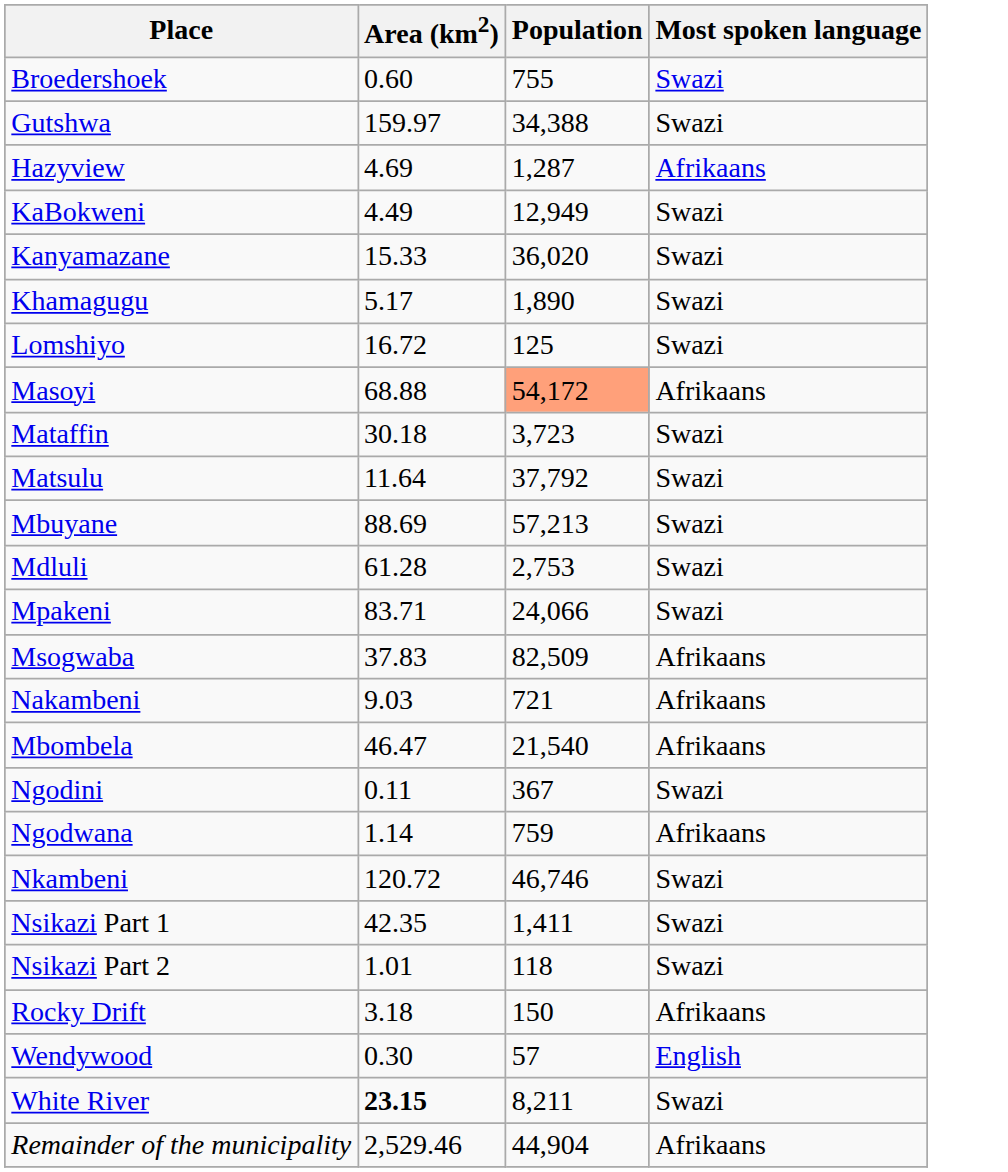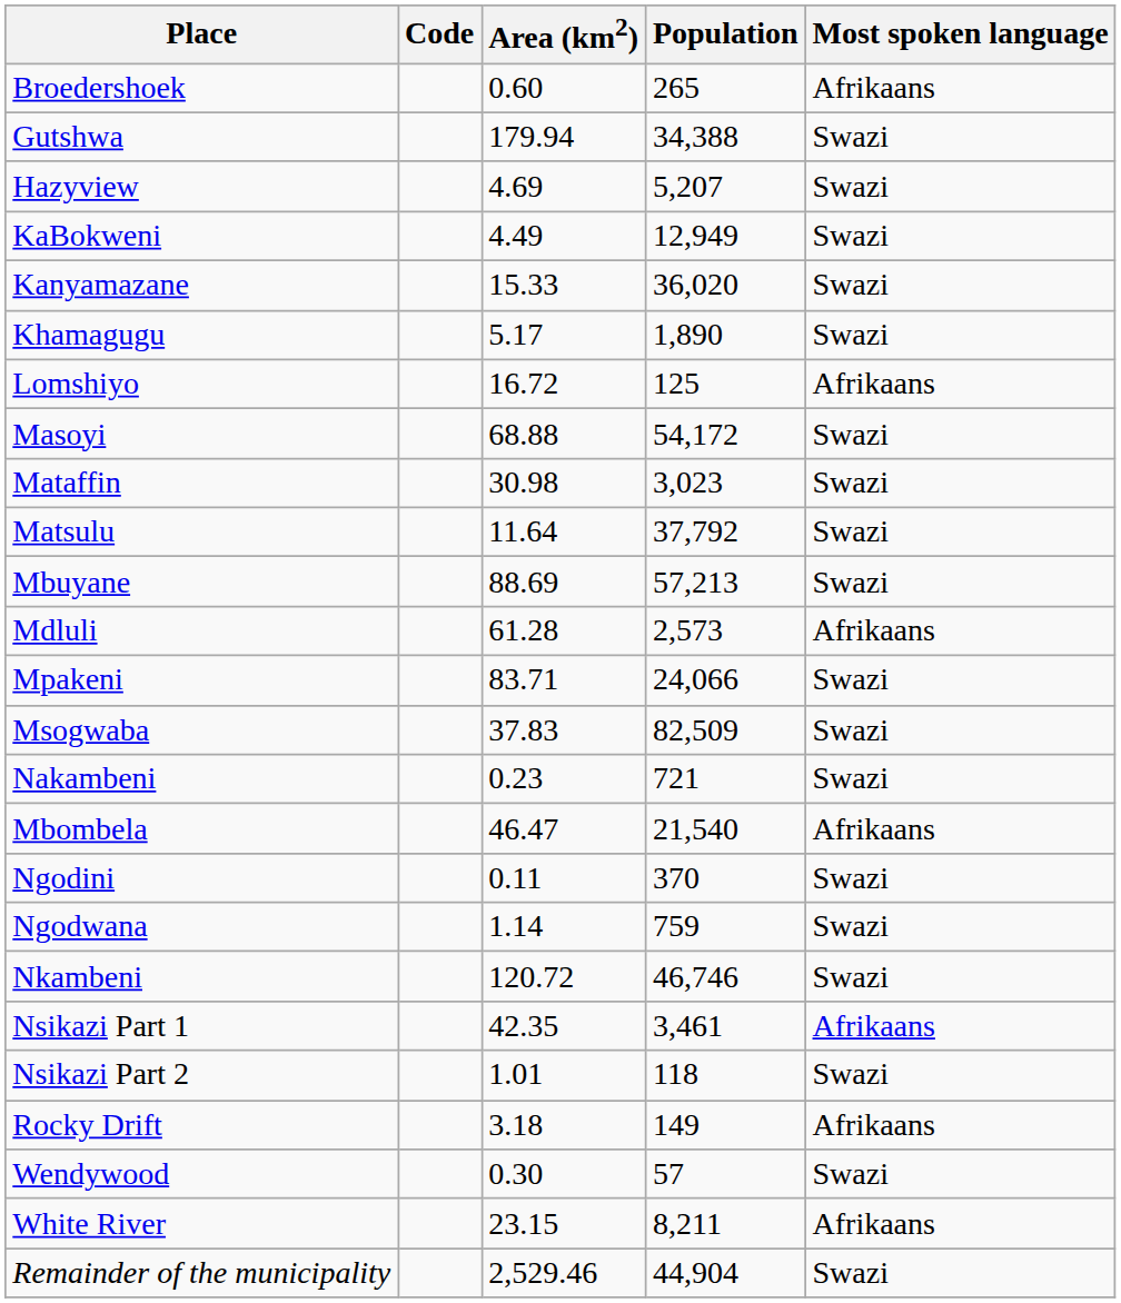 <table class="wikitable sortable">
 <tr>
 <th>Place</th>
+<th>Code</th>
 <th>Area (km<sup>2</sup>)</th>
 <th>Population</th>
 <th>Most spoken language</th>
 </tr>
 <tr>
 <td><a href='#'>Broedershoek</a></td>
+<td></td>
 <td>0.60</td>
-<td>755</td>
-<td><a href='#'>Swazi</a></td>
+<td>265</td>
+<td>Afrikaans</td>
 </tr>
 <tr>
 <td><a href='#'>Gutshwa</a></td>
-<td>159.97</td>
+<td></td>
+<td>179.94</td>
 <td>34,388</td>
 <td>Swazi</td>
 </tr>
 <tr>
 <td><a href='#'>Hazyview</a></td>
+<td></td>
 <td>4.69</td>
-<td>1,287</td>
-<td><a href='#'>Afrikaans</a></td>
+<td>5,207</td>
+<td>Swazi</td>
 </tr>
 <tr>
 <td><a href='#'>KaBokweni</a></td>
+<td></td>
 <td>4.49</td>
 <td>12,949</td>
 <td>Swazi</td>
 </tr>
 <tr>
 <td><a href='#'>Kanyamazane</a></td>
+<td></td>
 <td>15.33</td>
 <td>36,020</td>
 <td>Swazi</td>
 </tr>
 <tr>
 <td><a href='#'>Khamagugu</a></td>
+<td></td>
 <td>5.17</td>
 <td>1,890</td>
 <td>Swazi</td>
 </tr>
 <tr>
 <td><a href='#'>Lomshiyo</a></td>
+<td></td>
 <td>16.72</td>
 <td>125</td>
+<td>Afrikaans</td>
+</tr>
+<tr>
+<td><a href='#'>Masoyi</a></td>
+<td></td>
+<td>68.88</td>
+<td>54,172</td>
 <td>Swazi</td>
 </tr>
 <tr>
-<td><a href='#'>Masoyi</a></td>
-<td>68.88</td>
-<td style="background: lightsalmon;">54,172</td>
-<td>Afrikaans</td>
-</tr>
-<tr>
 <td><a href='#'>Mataffin</a></td>
-<td>30.18</td>
-<td>3,723</td>
+<td></td>
+<td>30.98</td>
+<td>3,023</td>
 <td>Swazi</td>
 </tr>
 <tr>
 <td><a href='#'>Matsulu</a></td>
+<td></td>
 <td>11.64</td>
 <td>37,792</td>
 <td>Swazi</td>
 </tr>
 <tr>
 <td><a href='#'>Mbuyane</a></td>
+<td></td>
 <td>88.69</td>
 <td>57,213</td>
 <td>Swazi</td>
 </tr>
 <tr>
 <td><a href='#'>Mdluli</a></td>
+<td></td>
 <td>61.28</td>
-<td>2,753</td>
-<td>Swazi</td>
+<td>2,573</td>
+<td>Afrikaans</td>
 </tr>
 <tr>
 <td><a href='#'>Mpakeni</a></td>
+<td></td>
 <td>83.71</td>
 <td>24,066</td>
 <td>Swazi</td>
 </tr>
 <tr>
 <td><a href='#'>Msogwaba</a></td>
+<td></td>
 <td>37.83</td>
 <td>82,509</td>
-<td>Afrikaans</td>
+<td>Swazi</td>
 </tr>
 <tr>
 <td><a href='#'>Nakambeni</a></td>
-<td>9.03</td>
+<td></td>
+<td>0.23</td>
 <td>721</td>
-<td>Afrikaans</td>
+<td>Swazi</td>
 </tr>
 <tr>
 <td><a href='#'>Mbombela</a></td>
+<td></td>
 <td>46.47</td>
 <td>21,540</td>
 <td>Afrikaans</td>
 </tr>
 <tr>
 <td><a href='#'>Ngodini</a></td>
+<td></td>
 <td>0.11</td>
-<td>367</td>
+<td>370</td>
 <td>Swazi</td>
 </tr>
 <tr>
 <td><a href='#'>Ngodwana</a></td>
+<td></td>
 <td>1.14</td>
 <td>759</td>
-<td>Afrikaans</td>
+<td>Swazi</td>
 </tr>
 <tr>
 <td><a href='#'>Nkambeni</a></td>
+<td></td>
 <td>120.72</td>
 <td>46,746</td>
 <td>Swazi</td>
 </tr>
 <tr>
 <td><a href='#'>Nsikazi</a> Part 1</td>
+<td></td>
 <td>42.35</td>
-<td>1,411</td>
-<td>Swazi</td>
+<td>3,461</td>
+<td><a href='#'>Afrikaans</a></td>
 </tr>
 <tr>
 <td><a href='#'>Nsikazi</a> Part 2</td>
+<td></td>
 <td>1.01</td>
 <td>118</td>
 <td>Swazi</td>
 </tr>
 <tr>
 <td><a href='#'>Rocky Drift</a></td>
+<td></td>
 <td>3.18</td>
-<td>150</td>
+<td>149</td>
 <td>Afrikaans</td>
 </tr>
 <tr>
 <td><a href='#'>Wendywood</a></td>
+<td></td>
 <td>0.30</td>
 <td>57</td>
-<td><a href='#'>English</a></td>
+<td>Swazi</td>
 </tr>
 <tr>
 <td><a href='#'>White River</a></td>
-<td><strong>23.15</strong></td>
+<td></td>
+<td>23.15</td>
 <td>8,211</td>
-<td>Swazi</td>
+<td>Afrikaans</td>
 </tr>
 <tr>
 <td><em>Remainder of the municipality</em></td>
+<td></td>
 <td>2,529.46</td>
 <td>44,904</td>
-<td>Afrikaans</td>
+<td>Swazi</td>
 </tr>
 </table>
